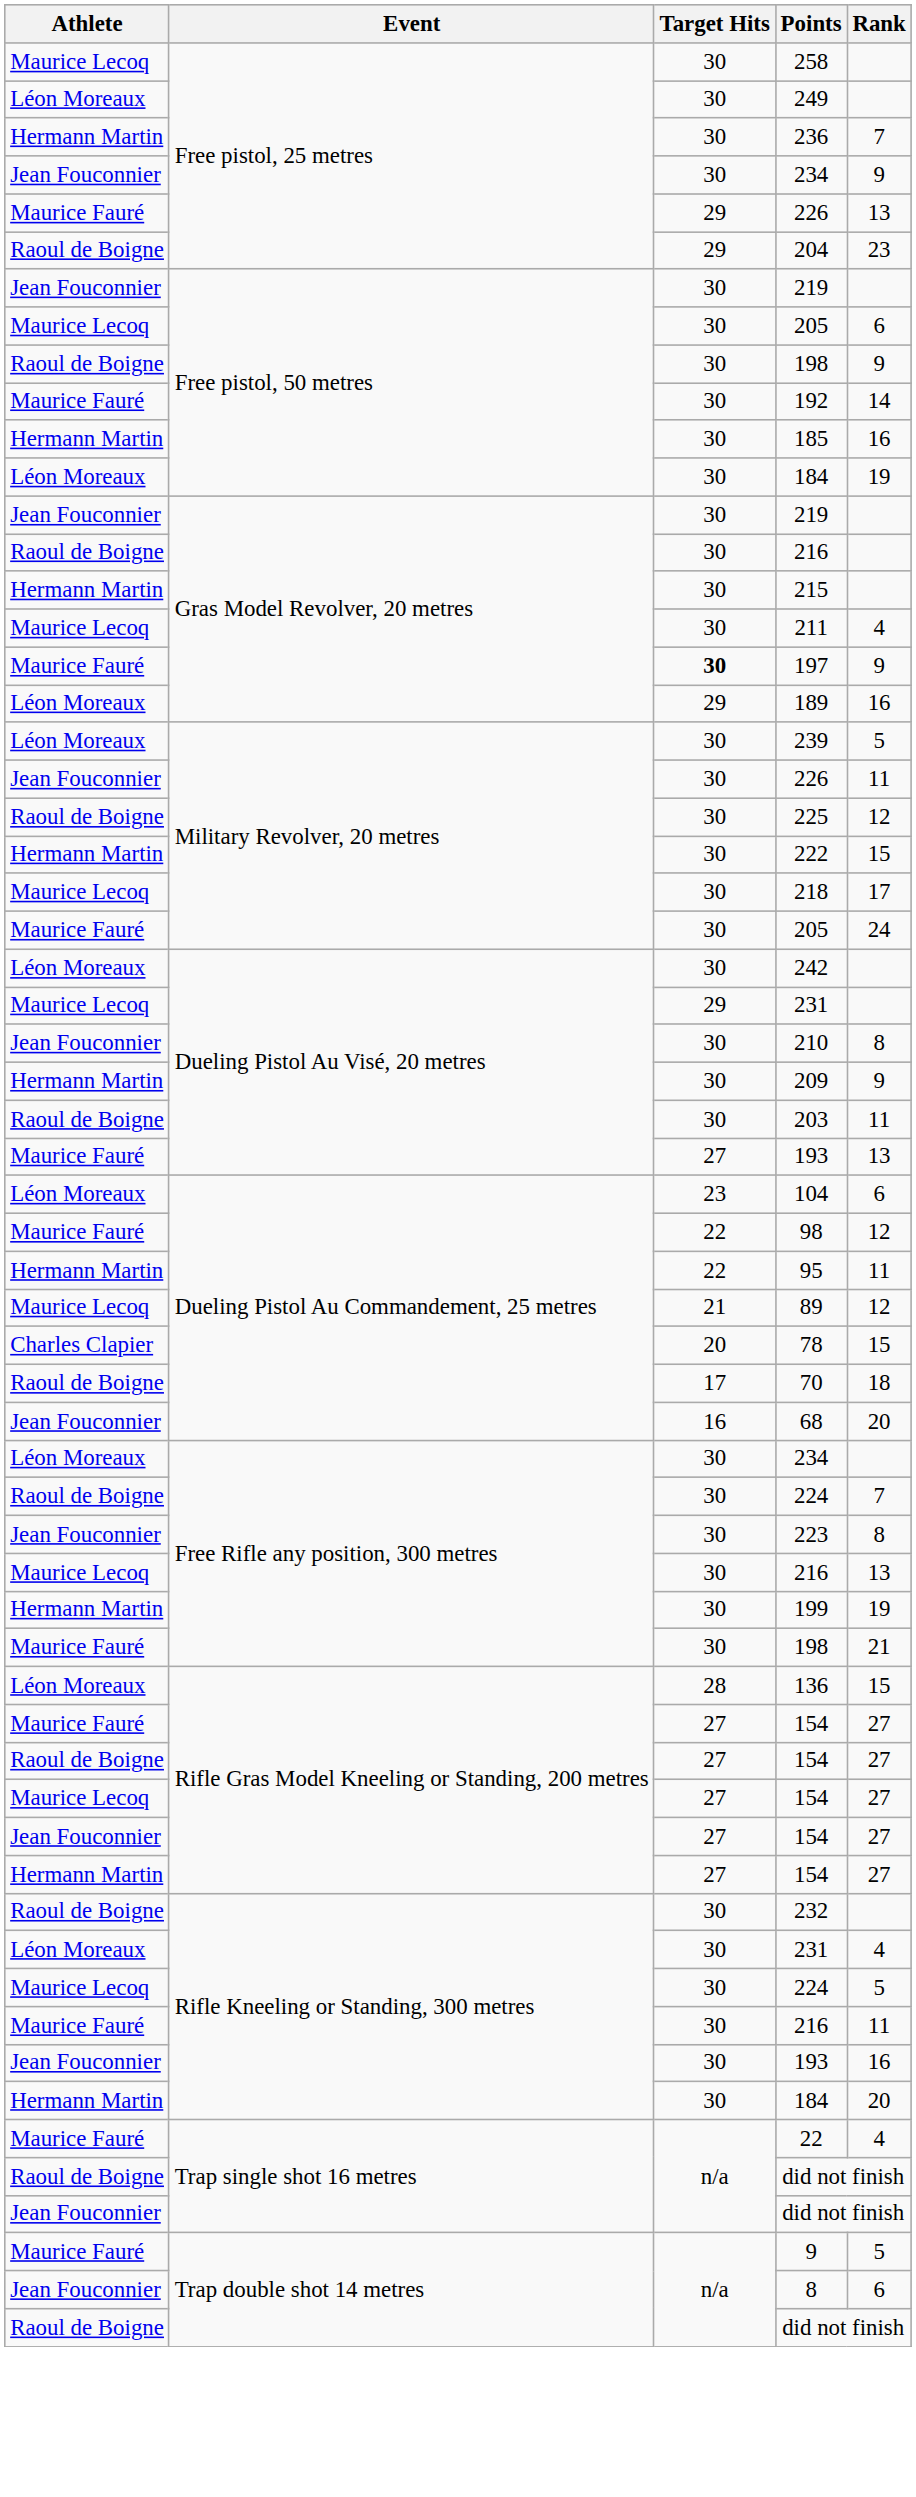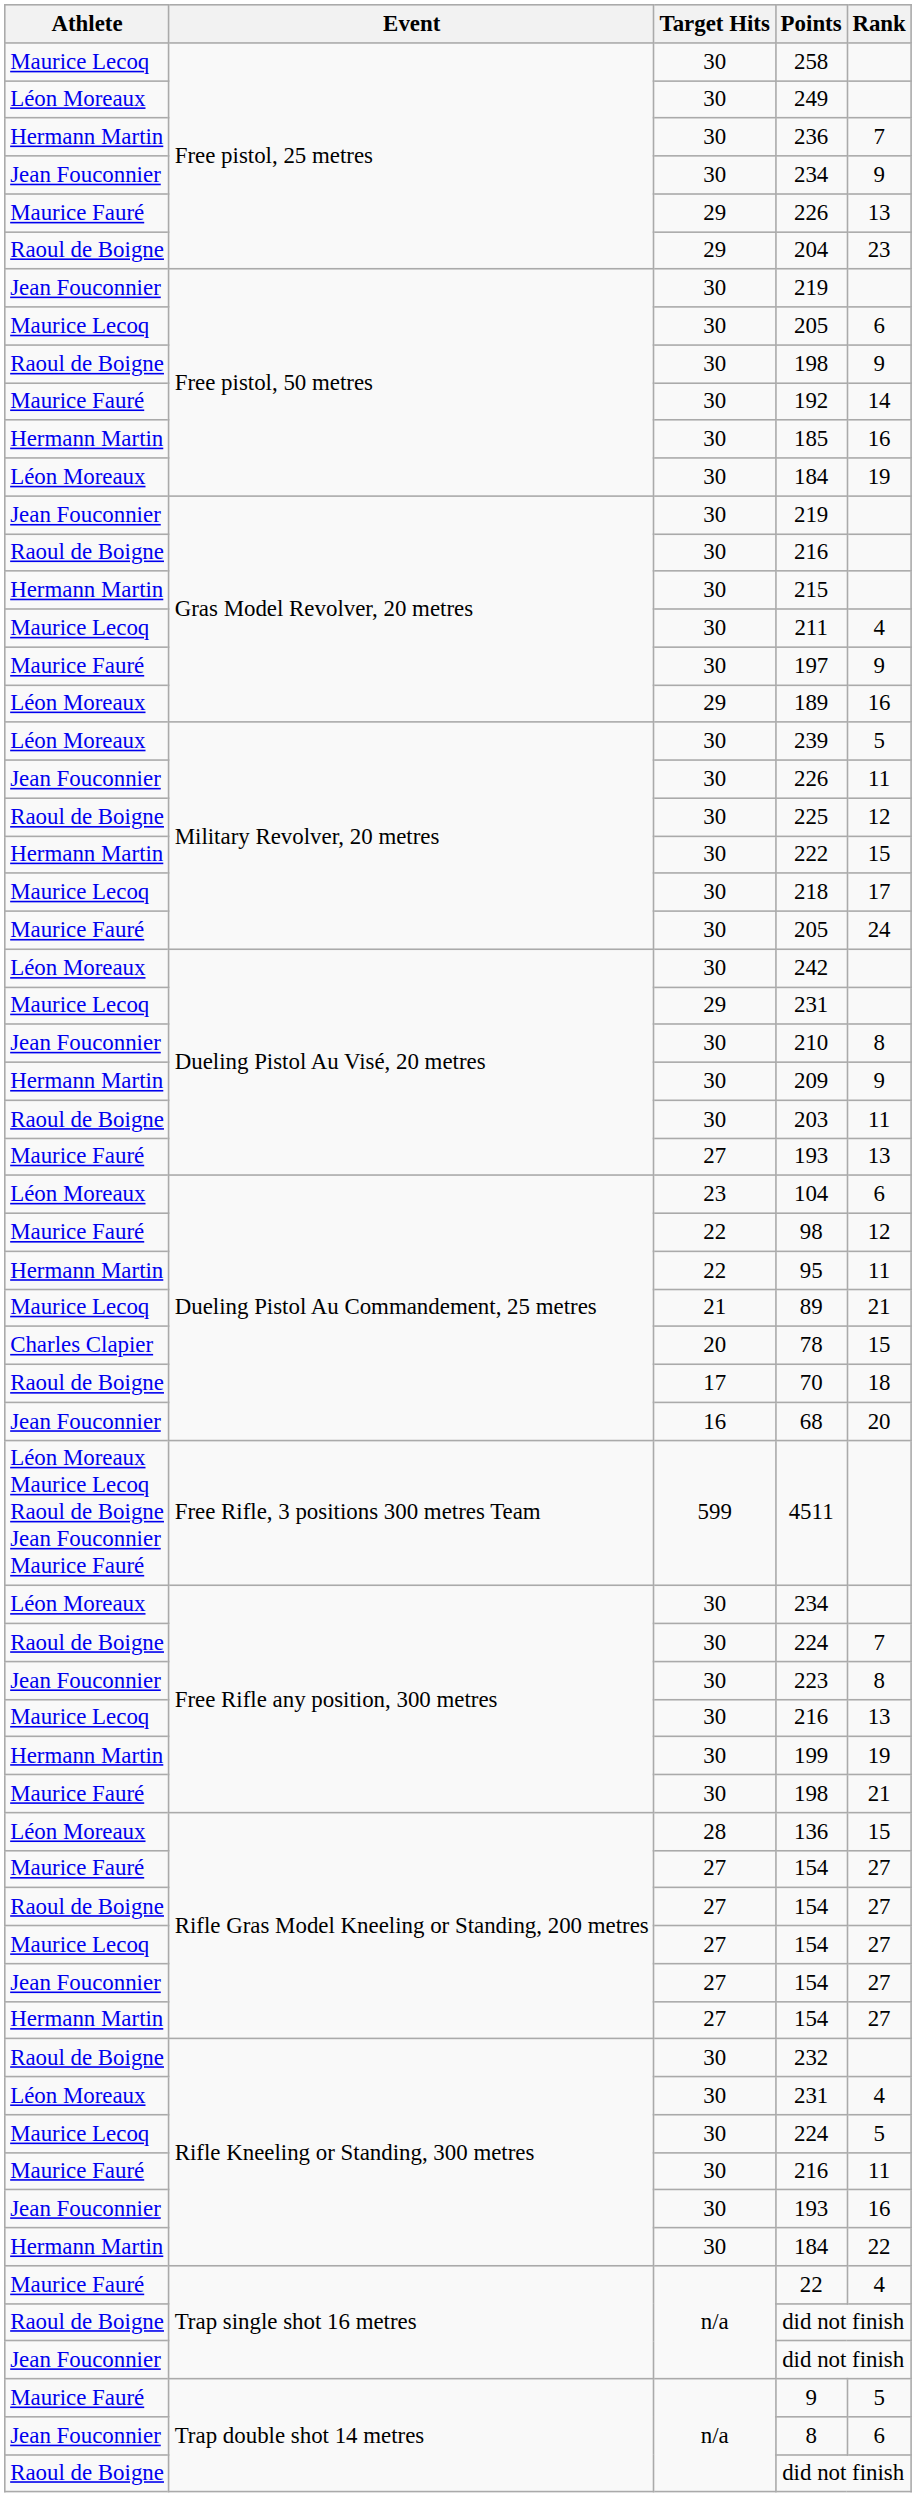 <table class=wikitable style="font-size:90%">
 <tr>
 <th>Athlete</th>
 <th>Event</th>
 <th>Target Hits</th>
 <th>Points</th>
 <th>Rank</th>
 </tr>
 <tr>
 <td><a href='#'>Maurice Lecoq</a></td>
 <td rowspan=6>Free pistol, 25 metres</td>
 <td align="center">30</td>
 <td align="center">258</td>
 <td align="center"></td>
 </tr>
 <tr>
 <td><a href='#'>Léon Moreaux</a></td>
 <td align="center">30</td>
 <td align="center">249</td>
 <td align="center"></td>
 </tr>
 <tr>
 <td><a href='#'>Hermann Martin</a></td>
 <td align="center">30</td>
 <td align="center">236</td>
 <td align="center">7</td>
 </tr>
 <tr>
 <td><a href='#'>Jean Fouconnier</a></td>
 <td align="center">30</td>
 <td align="center">234</td>
 <td align="center">9</td>
 </tr>
 <tr>
 <td><a href='#'>Maurice Fauré</a></td>
 <td align="center">29</td>
 <td align="center">226</td>
 <td align="center">13</td>
 </tr>
 <tr>
 <td><a href='#'>Raoul de Boigne</a></td>
 <td align="center">29</td>
 <td align="center">204</td>
 <td align="center">23</td>
 </tr>
 <tr>
 <td><a href='#'>Jean Fouconnier</a></td>
 <td rowspan=6>Free pistol, 50 metres</td>
 <td align="center">30</td>
 <td align="center">219</td>
 <td align="center"></td>
 </tr>
 <tr>
 <td><a href='#'>Maurice Lecoq</a></td>
 <td align="center">30</td>
 <td align="center">205</td>
 <td align="center">6</td>
 </tr>
 <tr>
 <td><a href='#'>Raoul de Boigne</a></td>
 <td align="center">30</td>
 <td align="center">198</td>
 <td align="center">9</td>
 </tr>
 <tr>
 <td><a href='#'>Maurice Fauré</a></td>
 <td align="center">30</td>
 <td align="center">192</td>
 <td align="center">14</td>
 </tr>
 <tr>
 <td><a href='#'>Hermann Martin</a></td>
 <td align="center">30</td>
 <td align="center">185</td>
 <td align="center">16</td>
 </tr>
 <tr>
 <td><a href='#'>Léon Moreaux</a></td>
 <td align="center">30</td>
 <td align="center">184</td>
 <td align="center">19</td>
 </tr>
 <tr>
 <td><a href='#'>Jean Fouconnier</a></td>
 <td rowspan=6>Gras Model Revolver, 20 metres</td>
 <td align="center">30</td>
 <td align="center">219</td>
 <td align="center"></td>
 </tr>
 <tr>
 <td><a href='#'>Raoul de Boigne</a></td>
 <td align="center">30</td>
 <td align="center">216</td>
 <td align="center"></td>
 </tr>
 <tr>
 <td><a href='#'>Hermann Martin</a></td>
 <td align="center">30</td>
 <td align="center">215</td>
 <td align="center"></td>
 </tr>
 <tr>
 <td><a href='#'>Maurice Lecoq</a></td>
 <td align="center">30</td>
 <td align="center">211</td>
 <td align="center">4</td>
 </tr>
 <tr>
 <td><a href='#'>Maurice Fauré</a></td>
-<td align="center"><strong>30</strong></td>
+<td align="center">30</td>
 <td align="center">197</td>
 <td align="center">9</td>
 </tr>
 <tr>
 <td><a href='#'>Léon Moreaux</a></td>
 <td align="center">29</td>
 <td align="center">189</td>
 <td align="center">16</td>
 </tr>
 <tr>
 <td><a href='#'>Léon Moreaux</a></td>
 <td rowspan=6>Military Revolver, 20 metres</td>
 <td align="center">30</td>
 <td align="center">239</td>
 <td align="center">5</td>
 </tr>
 <tr>
 <td><a href='#'>Jean Fouconnier</a></td>
 <td align="center">30</td>
 <td align="center">226</td>
 <td align="center">11</td>
 </tr>
 <tr>
 <td><a href='#'>Raoul de Boigne</a></td>
 <td align="center">30</td>
 <td align="center">225</td>
 <td align="center">12</td>
 </tr>
 <tr>
 <td><a href='#'>Hermann Martin</a></td>
 <td align="center">30</td>
 <td align="center">222</td>
 <td align="center">15</td>
 </tr>
 <tr>
 <td><a href='#'>Maurice Lecoq</a></td>
 <td align="center">30</td>
 <td align="center">218</td>
 <td align="center">17</td>
 </tr>
 <tr>
 <td><a href='#'>Maurice Fauré</a></td>
 <td align="center">30</td>
 <td align="center">205</td>
 <td align="center">24</td>
 </tr>
 <tr>
 <td><a href='#'>Léon Moreaux</a></td>
 <td rowspan=6>Dueling Pistol Au Visé, 20 metres</td>
 <td align="center">30</td>
 <td align="center">242</td>
 <td align="center"></td>
 </tr>
 <tr>
 <td><a href='#'>Maurice Lecoq</a></td>
 <td align="center">29</td>
 <td align="center">231</td>
 <td align="center"></td>
 </tr>
 <tr>
 <td><a href='#'>Jean Fouconnier</a></td>
 <td align="center">30</td>
 <td align="center">210</td>
 <td align="center">8</td>
 </tr>
 <tr>
 <td><a href='#'>Hermann Martin</a></td>
 <td align="center">30</td>
 <td align="center">209</td>
 <td align="center">9</td>
 </tr>
 <tr>
 <td><a href='#'>Raoul de Boigne</a></td>
 <td align="center">30</td>
 <td align="center">203</td>
 <td align="center">11</td>
 </tr>
 <tr>
 <td><a href='#'>Maurice Fauré</a></td>
 <td align="center">27</td>
 <td align="center">193</td>
 <td align="center">13</td>
 </tr>
 <tr>
 <td><a href='#'>Léon Moreaux</a></td>
 <td rowspan=7>Dueling Pistol Au Commandement, 25 metres</td>
 <td align="center">23</td>
 <td align="center">104</td>
 <td align="center">6</td>
 </tr>
 <tr>
 <td><a href='#'>Maurice Fauré</a></td>
 <td align="center">22</td>
 <td align="center">98</td>
 <td align="center">12</td>
 </tr>
 <tr>
 <td><a href='#'>Hermann Martin</a></td>
 <td align="center">22</td>
 <td align="center">95</td>
 <td align="center">11</td>
 </tr>
 <tr>
 <td><a href='#'>Maurice Lecoq</a></td>
 <td align="center">21</td>
 <td align="center">89</td>
-<td align="center">12</td>
+<td align="center">21</td>
 </tr>
 <tr>
 <td><a href='#'>Charles Clapier</a></td>
 <td align="center">20</td>
 <td align="center">78</td>
 <td align="center">15</td>
 </tr>
 <tr>
 <td><a href='#'>Raoul de Boigne</a></td>
 <td align="center">17</td>
 <td align="center">70</td>
 <td align="center">18</td>
 </tr>
 <tr>
 <td><a href='#'>Jean Fouconnier</a></td>
 <td align="center">16</td>
 <td align="center">68</td>
 <td align="center">20</td>
+</tr>
+<tr>
+<td><a href='#'>Léon Moreaux</a><br><a href='#'>Maurice Lecoq</a><br><a href='#'>Raoul de Boigne</a><br><a href='#'>Jean Fouconnier</a><br><a href='#'>Maurice Fauré</a></td>
+<td>Free Rifle, 3 positions 300 metres Team</td>
+<td align="center">599</td>
+<td align="center">4511</td>
+<td align="center"></td>
 </tr>
 <tr>
 <td><a href='#'>Léon Moreaux</a></td>
 <td rowspan=6>Free Rifle any position, 300 metres</td>
 <td align="center">30</td>
 <td align="center">234</td>
 <td align="center"></td>
 </tr>
 <tr>
 <td><a href='#'>Raoul de Boigne</a></td>
 <td align="center">30</td>
 <td align="center">224</td>
 <td align="center">7</td>
 </tr>
 <tr>
 <td><a href='#'>Jean Fouconnier</a></td>
 <td align="center">30</td>
 <td align="center">223</td>
 <td align="center">8</td>
 </tr>
 <tr>
 <td><a href='#'>Maurice Lecoq</a></td>
 <td align="center">30</td>
 <td align="center">216</td>
 <td align="center">13</td>
 </tr>
 <tr>
 <td><a href='#'>Hermann Martin</a></td>
 <td align="center">30</td>
 <td align="center">199</td>
 <td align="center">19</td>
 </tr>
 <tr>
 <td><a href='#'>Maurice Fauré</a></td>
 <td align="center">30</td>
 <td align="center">198</td>
 <td align="center">21</td>
 </tr>
 <tr>
 <td><a href='#'>Léon Moreaux</a></td>
 <td rowspan=6>Rifle Gras Model Kneeling or Standing, 200 metres</td>
 <td align="center">28</td>
 <td align="center">136</td>
 <td align="center">15</td>
 </tr>
 <tr>
 <td><a href='#'>Maurice Fauré</a></td>
 <td align="center">27</td>
 <td align="center">154</td>
 <td align="center">27</td>
 </tr>
 <tr>
 <td><a href='#'>Raoul de Boigne</a></td>
 <td align="center">27</td>
 <td align="center">154</td>
 <td align="center">27</td>
 </tr>
 <tr>
 <td><a href='#'>Maurice Lecoq</a></td>
 <td align="center">27</td>
 <td align="center">154</td>
 <td align="center">27</td>
 </tr>
 <tr>
 <td><a href='#'>Jean Fouconnier</a></td>
 <td align="center">27</td>
 <td align="center">154</td>
 <td align="center">27</td>
 </tr>
 <tr>
 <td><a href='#'>Hermann Martin</a></td>
 <td align="center">27</td>
 <td align="center">154</td>
 <td align="center">27</td>
 </tr>
 <tr>
 <td><a href='#'>Raoul de Boigne</a></td>
 <td rowspan=6>Rifle Kneeling or Standing, 300 metres</td>
 <td align="center">30</td>
 <td align="center">232</td>
 <td align="center"></td>
 </tr>
 <tr>
 <td><a href='#'>Léon Moreaux</a></td>
 <td align="center">30</td>
 <td align="center">231</td>
 <td align="center">4</td>
 </tr>
 <tr>
 <td><a href='#'>Maurice Lecoq</a></td>
 <td align="center">30</td>
 <td align="center">224</td>
 <td align="center">5</td>
 </tr>
 <tr>
 <td><a href='#'>Maurice Fauré</a></td>
 <td align="center">30</td>
 <td align="center">216</td>
 <td align="center">11</td>
 </tr>
 <tr>
 <td><a href='#'>Jean Fouconnier</a></td>
 <td align="center">30</td>
 <td align="center">193</td>
 <td align="center">16</td>
 </tr>
 <tr>
 <td><a href='#'>Hermann Martin</a></td>
 <td align="center">30</td>
 <td align="center">184</td>
-<td align="center">20</td>
+<td align="center">22</td>
 </tr>
 <tr>
 <td><a href='#'>Maurice Fauré</a></td>
 <td rowspan=3>Trap single shot 16 metres</td>
 <td align="center" rowspan=3>n/a</td>
 <td align="center">22</td>
 <td align="center">4</td>
 </tr>
 <tr>
 <td><a href='#'>Raoul de Boigne</a></td>
 <td align="center" colspan=2>did not finish</td>
 </tr>
 <tr>
 <td><a href='#'>Jean Fouconnier</a></td>
 <td align="center" colspan=2>did not finish</td>
 </tr>
 <tr>
 <td><a href='#'>Maurice Fauré</a></td>
 <td rowspan=3>Trap double shot 14 metres</td>
 <td align="center" rowspan=3>n/a</td>
 <td align="center">9</td>
 <td align="center">5</td>
 </tr>
 <tr>
 <td><a href='#'>Jean Fouconnier</a></td>
 <td align="center">8</td>
 <td align="center">6</td>
 </tr>
 <tr>
 <td><a href='#'>Raoul de Boigne</a></td>
 <td align="center" colspan=2>did not finish</td>
 </tr>
 </table>
